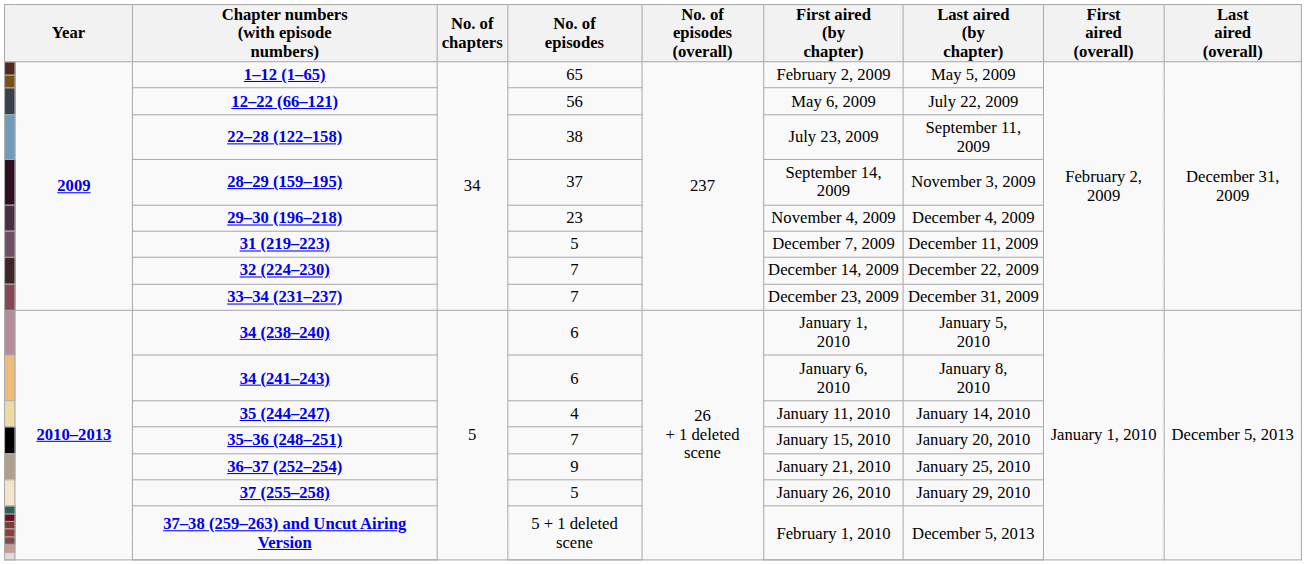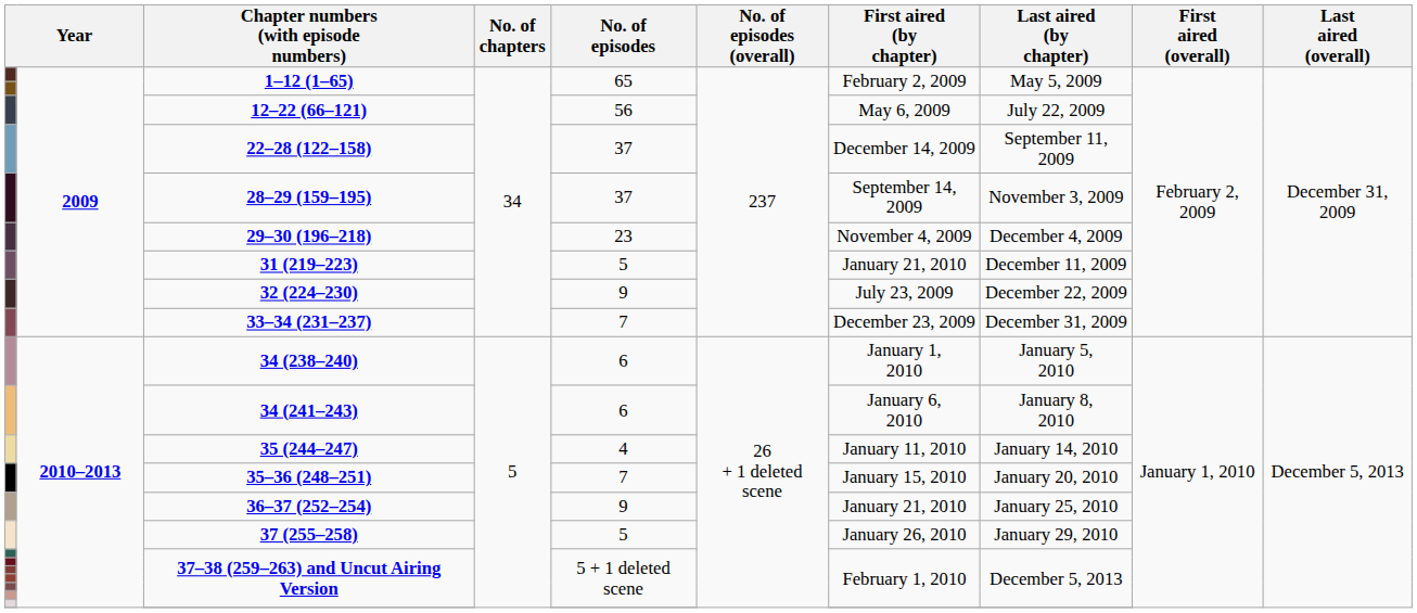 <table class="wikitable" style="text-align:center">
 <tr>
 <th style="padding:0 45px;" colspan="2">Year</th>
 <th style="padding:0 4px;">Chapter numbers <br>(with episode<br>numbers)</th>
 <th style="padding:0 4px;">No. of<br>chapters</th>
 <th style="padding:0 4px;">No. of <br>episodes</th>
 <th style="padding:0 4px;">No. of <br>episodes <br>(overall)</th>
 <th style="padding:0 4px;">First aired<br>(by<br>chapter)</th>
 <th style="padding:0 4px;">Last aired<br>(by<br>chapter)</th>
 <th style="padding:0 4px;">First<br>aired<br>(overall)</th>
 <th style="padding:0 4px;">Last<br>aired<br>(overall)</th>
 </tr>
 <tr>
 <td style="background:#502A1E   "></td>
 <td rowspan="9"><strong><a href='#'>2009</a></strong></td>
 <td rowspan="2"><strong><a href='#'>1–12 (1–65)</a></strong></td>
 <td rowspan="9">34</td>
 <td rowspan="2">65</td>
 <td rowspan="9">237</td>
 <td rowspan="2">February 2, 2009</td>
 <td rowspan="2">May 5, 2009</td>
 <td rowspan="9">February 2, 2009</td>
 <td rowspan="9">December 31, 2009</td>
 </tr>
 <tr>
 <td style="background:  #765214 "></td>
 </tr>
 <tr>
 <td style="background:#37404C"></td>
 <td><strong><a href='#'>12–22 (66–121)</a></strong></td>
 <td>56</td>
 <td>May 6, 2009</td>
 <td>July 22, 2009</td>
 </tr>
 <tr>
 <td style="background:#6F9CB8"></td>
 <td><strong><a href='#'>22–28 (122–158)</a></strong></td>
-<td>38</td>
-<td>July 23, 2009</td>
+<td>37</td>
+<td>December 14, 2009</td>
 <td>September 11, 2009</td>
 </tr>
 <tr>
 <td style="background:#2F0D1E"></td>
 <td><strong><a href='#'>28–29 (159–195)</a></strong></td>
 <td>37</td>
 <td>September 14, 2009</td>
 <td>November 3, 2009</td>
 </tr>
 <tr>
 <td style="background:#463041 "></td>
 <td><strong><a href='#'>29–30 (196–218)</a></strong></td>
 <td>23</td>
 <td>November 4, 2009</td>
 <td>December 4, 2009</td>
 </tr>
 <tr>
 <td style="background:#6E4F62 "></td>
 <td><strong><a href='#'>31 (219–223)</a></strong></td>
 <td>5</td>
-<td>December 7, 2009</td>
+<td>January 21, 2010</td>
 <td>December 11, 2009</td>
 </tr>
 <tr>
 <td style="background:#3E2628  "></td>
 <td><strong><a href='#'>32 (224–230)</a></strong></td>
-<td>7</td>
-<td>December 14, 2009</td>
+<td>9</td>
+<td>July 23, 2009</td>
 <td>December 22, 2009</td>
 </tr>
 <tr>
 <td style="background:#834755 "></td>
 <td><strong><a href='#'>33–34 (231–237)</a></strong></td>
 <td>7</td>
 <td>December 23, 2009</td>
 <td>December 31, 2009</td>
 </tr>
 <tr>
 <td style="background:#B48C99; "></td>
 <td rowspan="14"><strong><a href='#'>2010–2013</a></strong></td>
 <td><strong><a href='#'>34 (238–240)</a></strong></td>
 <td rowspan="14">5</td>
 <td>6</td>
 <td rowspan="14">26<br>+ 1 deleted scene</td>
 <td>January 1,<br> 2010</td>
 <td>January 5,<br> 2010</td>
 <td rowspan="14">January 1, 2010</td>
 <td rowspan="14">December 5, 2013</td>
 </tr>
 <tr>
 <td style="background:#EEBC7A"></td>
 <td><strong><a href='#'>34 (241–243)</a></strong></td>
 <td>6</td>
 <td>January 6,<br> 2010</td>
 <td>January 8,<br> 2010</td>
 </tr>
 <tr>
 <td style="background: #EEDBA3"></td>
 <td><strong><a href='#'>35 (244–247)</a></strong></td>
 <td>4</td>
 <td>January 11, 2010</td>
 <td>January 14, 2010</td>
 </tr>
 <tr>
 <td style="background:#000000	"></td>
 <td><strong><a href='#'>35–36 (248–251)</a></strong></td>
 <td>7</td>
 <td>January 15, 2010</td>
 <td>January 20, 2010</td>
 </tr>
 <tr>
 <td style="background:#AFA08D	"></td>
 <td><strong><a href='#'>36–37 (252–254)</a></strong></td>
 <td>9</td>
 <td>January 21, 2010</td>
 <td>January 25, 2010</td>
 </tr>
 <tr>
 <td style="background:#F5E4CB	"></td>
 <td><strong><a href='#'>37 (255–258)</a></strong></td>
 <td>5</td>
 <td>January 26, 2010</td>
 <td>January 29, 2010</td>
 </tr>
 <tr>
 <td style="background: #2B6156 "></td>
 <td rowspan="7"><strong><a href='#'>37–38 (259–263) and Uncut Airing Version</a></strong></td>
 <td rowspan="7">5 + 1 deleted scene</td>
 <td rowspan="7">February 1, 2010</td>
 <td rowspan="7">December 5, 2013</td>
 </tr>
 <tr>
 <td style="background: #690E1C "></td>
 </tr>
 <tr>
 <td style="background: #803C36 "></td>
 </tr>
 <tr>
 <td style="background: #8F4034 "></td>
 </tr>
 <tr>
 <td style="background:  #7B4C4C "></td>
 </tr>
 <tr>
 <td style="background:  #CA9891 "></td>
 </tr>
 <tr>
 <td style="background:  #E4D9DC "></td>
 </tr>
 <tr>
 </tr>
 </table>
